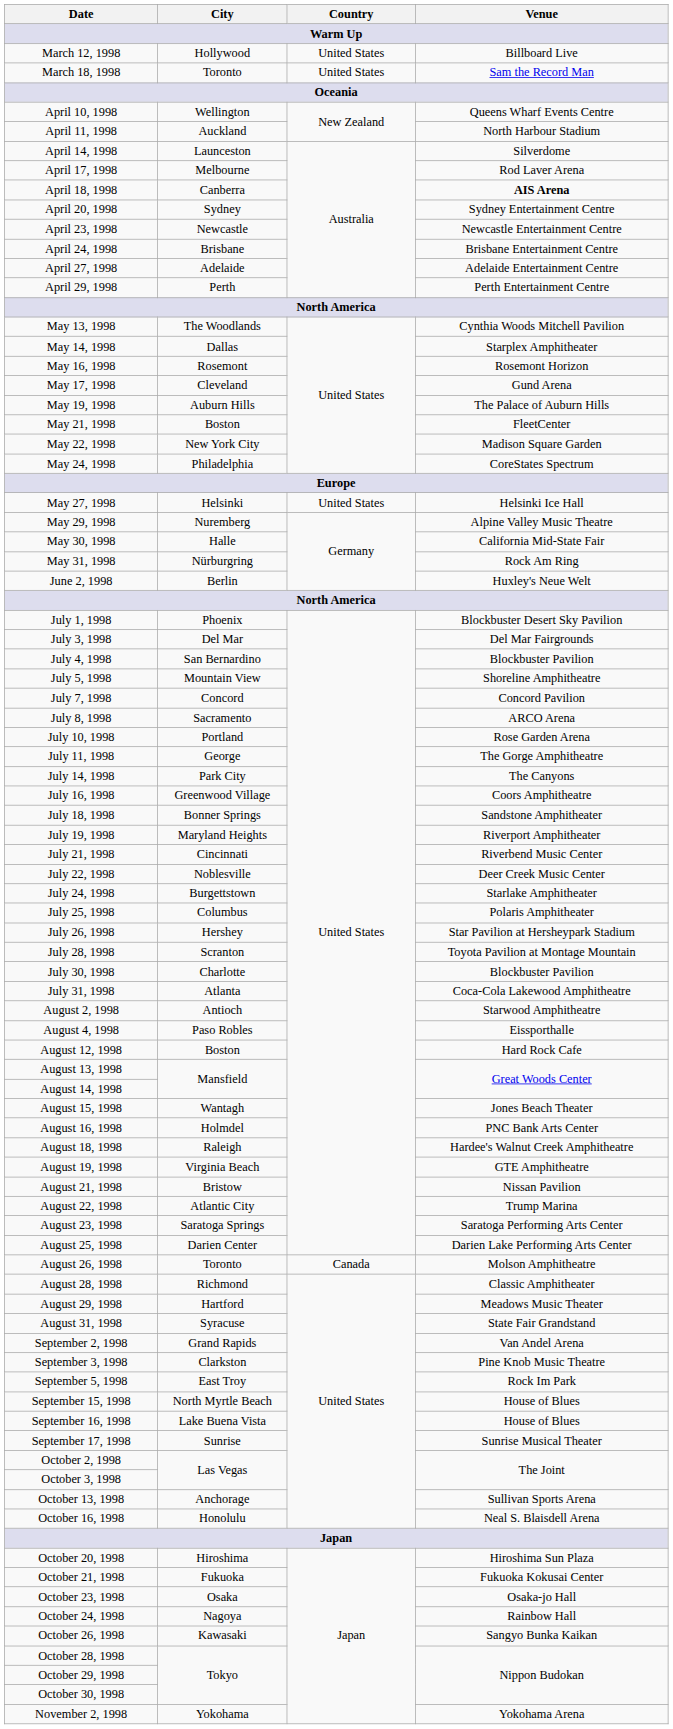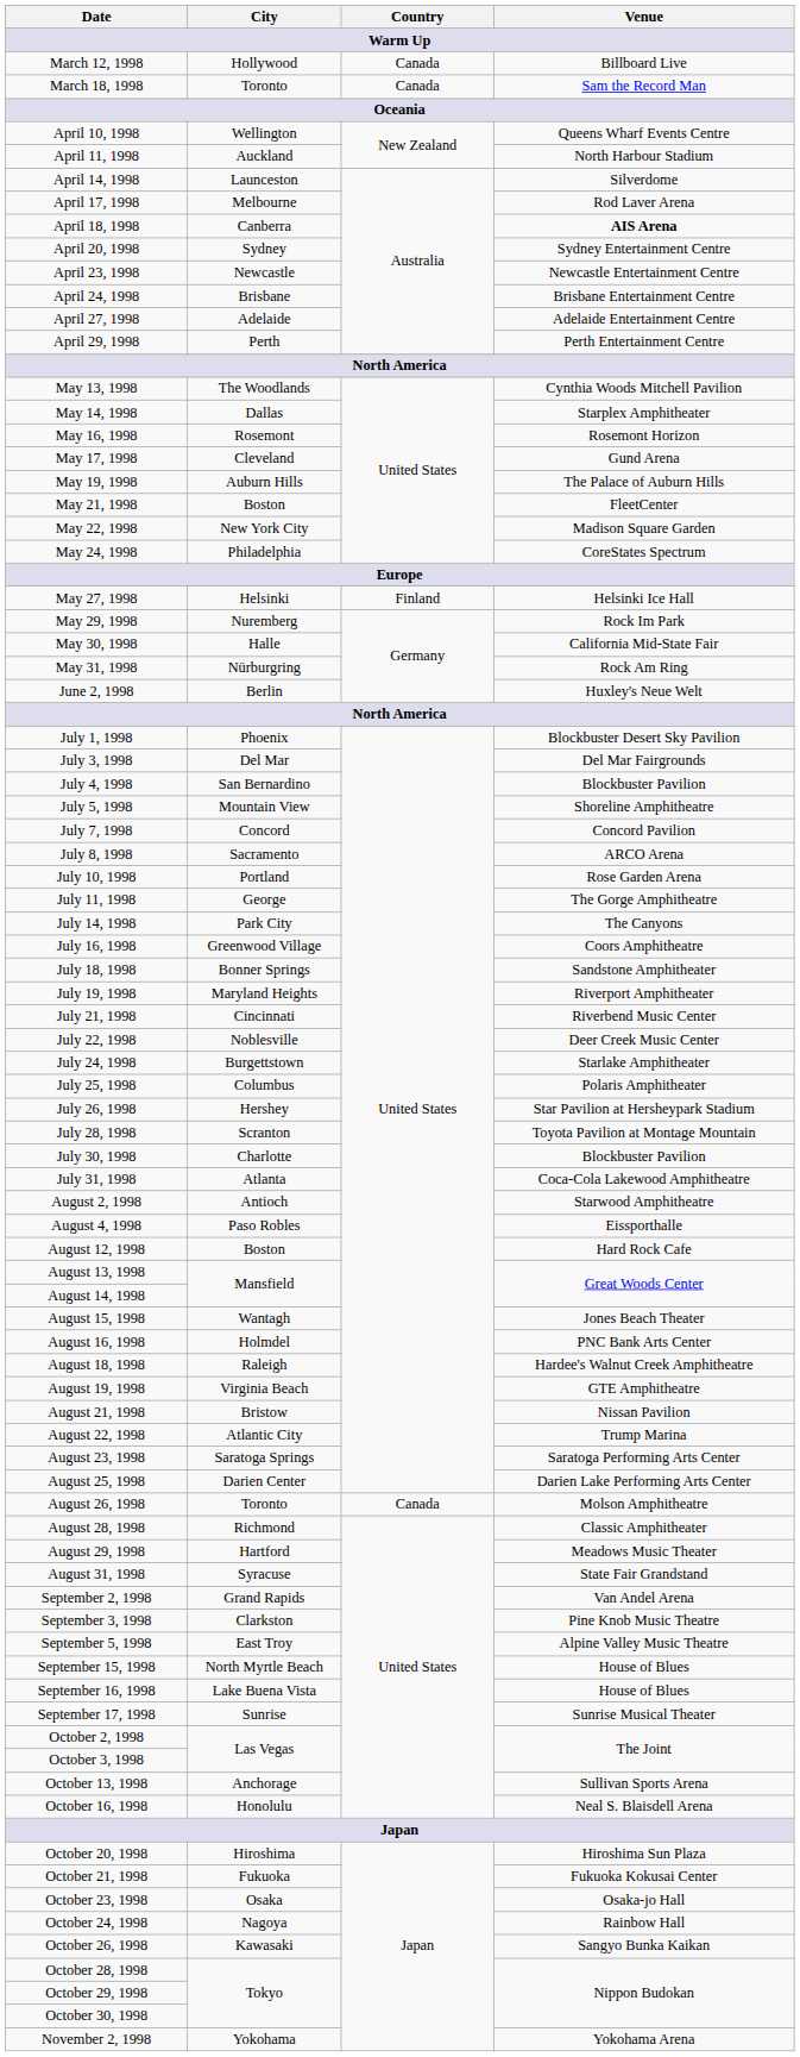 <table class="wikitable plainrowheaders" style="text-align:center;">
 <tr>
 <th scope="col" style="width:12em;">Date</th>
 <th scope="col" style="width:10em;">City</th>
 <th scope="col" style="width:10em;">Country</th>
 <th scope="col" style="width:20em;">Venue</th>
 </tr>
 <tr>
 <th style="background:#dde;" colspan="4">Warm Up</th>
 </tr>
 <tr>
 <td>March 12, 1998</td>
 <td>Hollywood</td>
-<td>United States</td>
+<td>Canada</td>
 <td>Billboard Live</td>
 </tr>
 <tr>
 <td>March 18, 1998</td>
 <td>Toronto</td>
-<td>United States</td>
+<td>Canada</td>
 <td><a href='#'>Sam the Record Man</a></td>
 </tr>
 <tr>
 <th style="background:#dde;" colspan="4">Oceania</th>
 </tr>
 <tr>
 <td>April 10, 1998</td>
 <td>Wellington</td>
 <td rowspan="2">New Zealand</td>
 <td>Queens Wharf Events Centre</td>
 </tr>
 <tr>
 <td>April 11, 1998</td>
 <td>Auckland</td>
 <td>North Harbour Stadium</td>
 </tr>
 <tr>
 <td>April 14, 1998</td>
 <td>Launceston</td>
 <td rowspan="8">Australia</td>
 <td>Silverdome</td>
 </tr>
 <tr>
 <td>April 17, 1998</td>
 <td>Melbourne</td>
 <td>Rod Laver Arena</td>
 </tr>
 <tr>
 <td>April 18, 1998</td>
 <td>Canberra</td>
 <td><strong>AIS Arena</strong></td>
 </tr>
 <tr>
 <td>April 20, 1998</td>
 <td>Sydney</td>
 <td>Sydney Entertainment Centre</td>
 </tr>
 <tr>
 <td>April 23, 1998</td>
 <td>Newcastle</td>
 <td>Newcastle Entertainment Centre</td>
 </tr>
 <tr>
 <td>April 24, 1998</td>
 <td>Brisbane</td>
 <td>Brisbane Entertainment Centre</td>
 </tr>
 <tr>
 <td>April 27, 1998</td>
 <td>Adelaide</td>
 <td>Adelaide Entertainment Centre</td>
 </tr>
 <tr>
 <td>April 29, 1998</td>
 <td>Perth</td>
 <td>Perth Entertainment Centre</td>
 </tr>
 <tr>
 <th style="background:#dde;" colspan="4">North America</th>
 </tr>
 <tr>
 <td>May 13, 1998</td>
 <td>The Woodlands</td>
 <td rowspan="8">United States</td>
 <td>Cynthia Woods Mitchell Pavilion</td>
 </tr>
 <tr>
 <td>May 14, 1998</td>
 <td>Dallas</td>
 <td>Starplex Amphitheater</td>
 </tr>
 <tr>
 <td>May 16, 1998</td>
 <td>Rosemont</td>
 <td>Rosemont Horizon</td>
 </tr>
 <tr>
 <td>May 17, 1998</td>
 <td>Cleveland</td>
 <td>Gund Arena</td>
 </tr>
 <tr>
 <td>May 19, 1998</td>
 <td>Auburn Hills</td>
 <td>The Palace of Auburn Hills</td>
 </tr>
 <tr>
 <td>May 21, 1998</td>
 <td>Boston</td>
 <td>FleetCenter</td>
 </tr>
 <tr>
 <td>May 22, 1998</td>
 <td>New York City</td>
 <td>Madison Square Garden</td>
 </tr>
 <tr>
 <td>May 24, 1998</td>
 <td>Philadelphia</td>
 <td>CoreStates Spectrum</td>
 </tr>
 <tr>
 <th style="background:#dde;" colspan="4">Europe</th>
 </tr>
 <tr>
 <td>May 27, 1998</td>
 <td>Helsinki</td>
-<td>United States</td>
+<td>Finland</td>
 <td>Helsinki Ice Hall</td>
 </tr>
 <tr>
 <td>May 29, 1998</td>
 <td>Nuremberg</td>
 <td rowspan="4">Germany</td>
-<td>Alpine Valley Music Theatre</td>
+<td>Rock Im Park</td>
 </tr>
 <tr>
 <td>May 30, 1998</td>
 <td>Halle</td>
 <td>California Mid-State Fair</td>
 </tr>
 <tr>
 <td>May 31, 1998</td>
 <td>Nürburgring</td>
 <td>Rock Am Ring</td>
 </tr>
 <tr>
 <td>June 2, 1998</td>
 <td>Berlin</td>
 <td>Huxley's Neue Welt</td>
 </tr>
 <tr>
 <th style="background:#dde;" colspan="4">North America</th>
 </tr>
 <tr>
 <td>July 1, 1998</td>
 <td>Phoenix</td>
 <td rowspan="33">United States</td>
 <td>Blockbuster Desert Sky Pavilion</td>
 </tr>
 <tr>
 <td>July 3, 1998</td>
 <td>Del Mar</td>
 <td>Del Mar Fairgrounds</td>
 </tr>
 <tr>
 <td>July 4, 1998</td>
 <td>San Bernardino</td>
 <td>Blockbuster Pavilion</td>
 </tr>
 <tr>
 <td>July 5, 1998</td>
 <td>Mountain View</td>
 <td>Shoreline Amphitheatre</td>
 </tr>
 <tr>
 <td>July 7, 1998</td>
 <td>Concord</td>
 <td>Concord Pavilion</td>
 </tr>
 <tr>
 <td>July 8, 1998</td>
 <td>Sacramento</td>
 <td>ARCO Arena</td>
 </tr>
 <tr>
 <td>July 10, 1998</td>
 <td>Portland</td>
 <td>Rose Garden Arena</td>
 </tr>
 <tr>
 <td>July 11, 1998</td>
 <td>George</td>
 <td>The Gorge Amphitheatre</td>
 </tr>
 <tr>
 <td>July 14, 1998</td>
 <td>Park City</td>
 <td>The Canyons</td>
 </tr>
 <tr>
 <td>July 16, 1998</td>
 <td>Greenwood Village</td>
 <td>Coors Amphitheatre</td>
 </tr>
 <tr>
 <td>July 18, 1998</td>
 <td>Bonner Springs</td>
 <td>Sandstone Amphitheater</td>
 </tr>
 <tr>
 <td>July 19, 1998</td>
 <td>Maryland Heights</td>
 <td>Riverport Amphitheater</td>
 </tr>
 <tr>
 <td>July 21, 1998</td>
 <td>Cincinnati</td>
 <td>Riverbend Music Center</td>
 </tr>
 <tr>
 <td>July 22, 1998</td>
 <td>Noblesville</td>
 <td>Deer Creek Music Center</td>
 </tr>
 <tr>
 <td>July 24, 1998</td>
 <td>Burgettstown</td>
 <td>Starlake Amphitheater</td>
 </tr>
 <tr>
 <td>July 25, 1998</td>
 <td>Columbus</td>
 <td>Polaris Amphitheater</td>
 </tr>
 <tr>
 <td>July 26, 1998</td>
 <td>Hershey</td>
 <td>Star Pavilion at Hersheypark Stadium</td>
 </tr>
 <tr>
 <td>July 28, 1998</td>
 <td>Scranton</td>
 <td>Toyota Pavilion at Montage Mountain</td>
 </tr>
 <tr>
 <td>July 30, 1998</td>
 <td>Charlotte</td>
 <td>Blockbuster Pavilion</td>
 </tr>
 <tr>
 <td>July 31, 1998</td>
 <td>Atlanta</td>
 <td>Coca-Cola Lakewood Amphitheatre</td>
 </tr>
 <tr>
 <td>August 2, 1998</td>
 <td>Antioch</td>
 <td>Starwood Amphitheatre</td>
 </tr>
 <tr>
 <td>August 4, 1998</td>
 <td>Paso Robles</td>
 <td>Eissporthalle</td>
 </tr>
 <tr>
 <td>August 12, 1998</td>
 <td>Boston</td>
 <td>Hard Rock Cafe</td>
 </tr>
 <tr>
 <td>August 13, 1998</td>
 <td rowspan="2">Mansfield</td>
 <td rowspan="2"><a href='#'>Great Woods Center</a></td>
 </tr>
 <tr>
 <td>August 14, 1998</td>
 </tr>
 <tr>
 <td>August 15, 1998</td>
 <td>Wantagh</td>
 <td>Jones Beach Theater</td>
 </tr>
 <tr>
 <td>August 16, 1998</td>
 <td>Holmdel</td>
 <td>PNC Bank Arts Center</td>
 </tr>
 <tr>
 <td>August 18, 1998</td>
 <td>Raleigh</td>
 <td>Hardee's Walnut Creek Amphitheatre</td>
 </tr>
 <tr>
 <td>August 19, 1998</td>
 <td>Virginia Beach</td>
 <td>GTE Amphitheatre</td>
 </tr>
 <tr>
 <td>August 21, 1998</td>
 <td>Bristow</td>
 <td>Nissan Pavilion</td>
 </tr>
 <tr>
 <td>August 22, 1998</td>
 <td>Atlantic City</td>
 <td>Trump Marina</td>
 </tr>
 <tr>
 <td>August 23, 1998</td>
 <td>Saratoga Springs</td>
 <td>Saratoga Performing Arts Center</td>
 </tr>
 <tr>
 <td>August 25, 1998</td>
 <td>Darien Center</td>
 <td>Darien Lake Performing Arts Center</td>
 </tr>
 <tr>
 <td>August 26, 1998</td>
 <td>Toronto</td>
 <td>Canada</td>
 <td>Molson Amphitheatre</td>
 </tr>
 <tr>
 <td>August 28, 1998</td>
 <td>Richmond</td>
 <td rowspan="13">United States</td>
 <td>Classic Amphitheater</td>
 </tr>
 <tr>
 <td>August 29, 1998</td>
 <td>Hartford</td>
 <td>Meadows Music Theater</td>
 </tr>
 <tr>
 <td>August 31, 1998</td>
 <td>Syracuse</td>
 <td>State Fair Grandstand</td>
 </tr>
 <tr>
 <td>September 2, 1998</td>
 <td>Grand Rapids</td>
 <td>Van Andel Arena</td>
 </tr>
 <tr>
 <td>September 3, 1998</td>
 <td>Clarkston</td>
 <td>Pine Knob Music Theatre</td>
 </tr>
 <tr>
 <td>September 5, 1998</td>
 <td>East Troy</td>
-<td>Rock Im Park</td>
+<td>Alpine Valley Music Theatre</td>
 </tr>
 <tr>
 <td>September 15, 1998</td>
 <td>North Myrtle Beach</td>
 <td>House of Blues</td>
 </tr>
 <tr>
 <td>September 16, 1998</td>
 <td>Lake Buena Vista</td>
 <td>House of Blues</td>
 </tr>
 <tr>
 <td>September 17, 1998</td>
 <td>Sunrise</td>
 <td>Sunrise Musical Theater</td>
 </tr>
 <tr>
 <td>October 2, 1998</td>
 <td rowspan="2">Las Vegas</td>
 <td rowspan="2">The Joint</td>
 </tr>
 <tr>
 <td>October 3, 1998</td>
 </tr>
 <tr>
 <td>October 13, 1998</td>
 <td>Anchorage</td>
 <td>Sullivan Sports Arena</td>
 </tr>
 <tr>
 <td>October 16, 1998</td>
 <td>Honolulu</td>
 <td>Neal S. Blaisdell Arena</td>
 </tr>
 <tr>
 <th style="background:#dde;" colspan="4">Japan</th>
 </tr>
 <tr>
 <td>October 20, 1998</td>
 <td>Hiroshima</td>
 <td rowspan="9">Japan</td>
 <td>Hiroshima Sun Plaza</td>
 </tr>
 <tr>
 <td>October 21, 1998</td>
 <td>Fukuoka</td>
 <td>Fukuoka Kokusai Center</td>
 </tr>
 <tr>
 <td>October 23, 1998</td>
 <td>Osaka</td>
 <td>Osaka-jo Hall</td>
 </tr>
 <tr>
 <td>October 24, 1998</td>
 <td>Nagoya</td>
 <td>Rainbow Hall</td>
 </tr>
 <tr>
 <td>October 26, 1998</td>
 <td>Kawasaki</td>
 <td>Sangyo Bunka Kaikan</td>
 </tr>
 <tr>
 <td>October 28, 1998</td>
 <td rowspan="3">Tokyo</td>
 <td rowspan="3">Nippon Budokan</td>
 </tr>
 <tr>
 <td>October 29, 1998</td>
 </tr>
 <tr>
 <td>October 30, 1998</td>
 </tr>
 <tr>
 <td>November 2, 1998</td>
 <td>Yokohama</td>
 <td>Yokohama Arena</td>
 </tr>
 </table>
